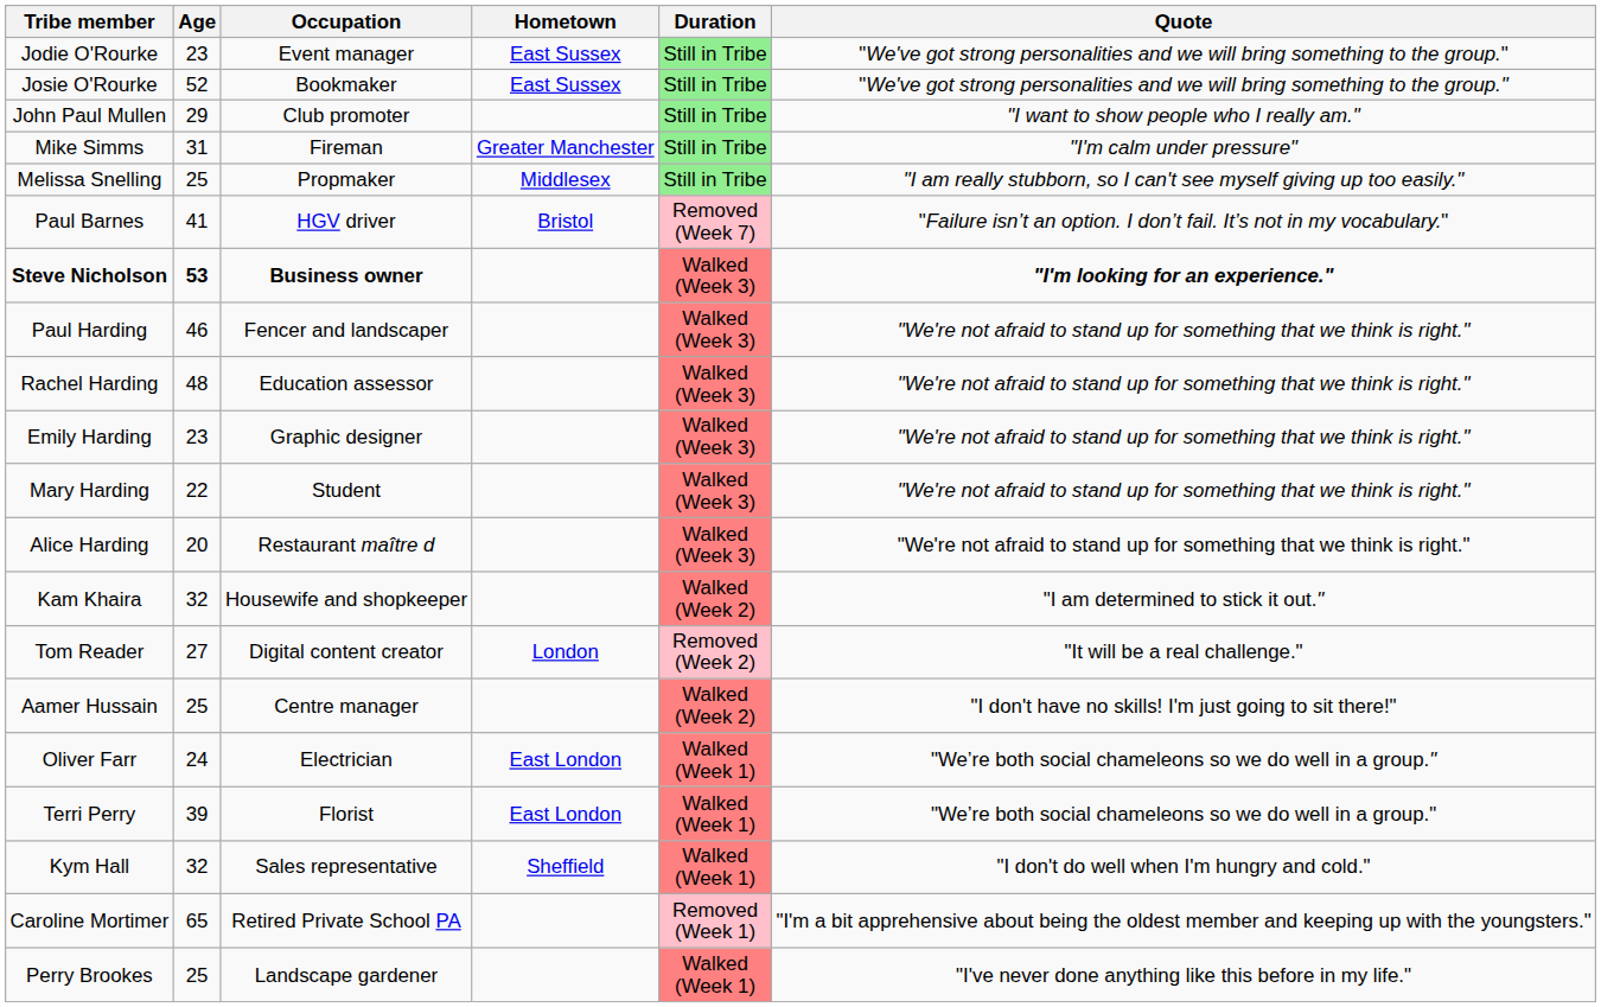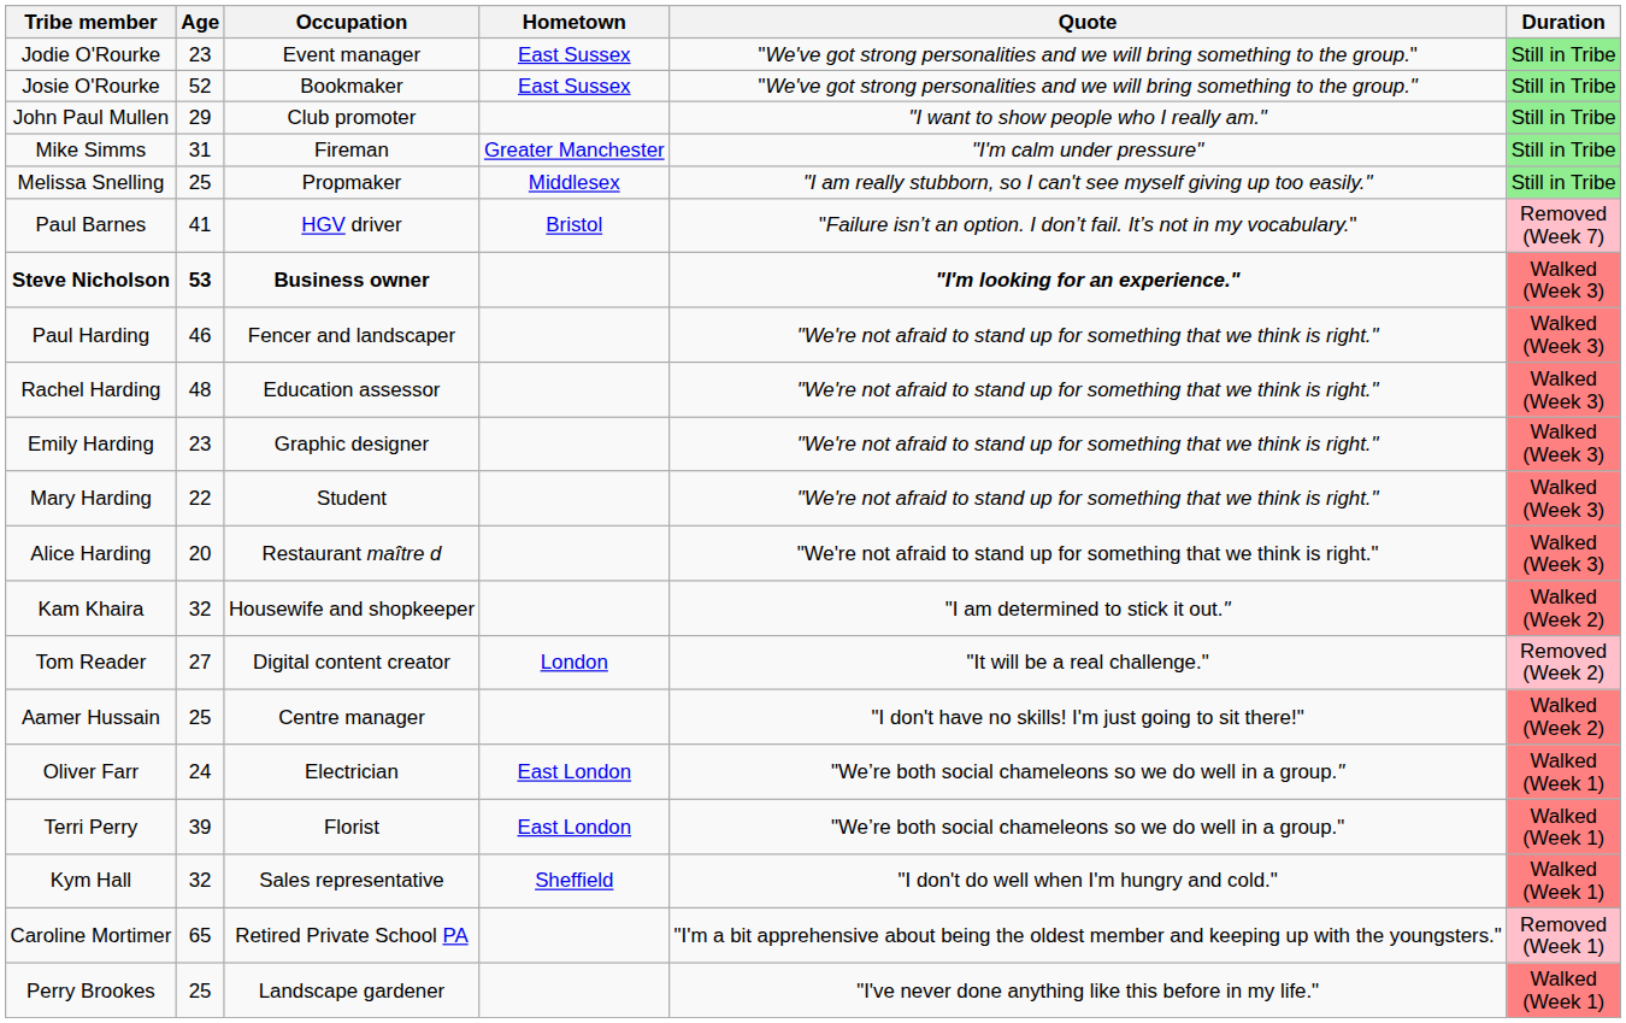 <table class="wikitable sortable" style="font-size:90%; text-align: center">
 <tr>
 <th>Tribe member</th>
 <th>Age</th>
 <th>Occupation</th>
 <th>Hometown</th>
+<th>Quote</th>
 <th>Duration</th>
-<th>Quote</th>
 </tr>
 <tr>
 <td>Jodie O'Rourke</td>
 <td>23</td>
 <td>Event manager</td>
 <td><a href='#'>East Sussex</a></td>
+<td>"<em>We've got strong personalities and we will bring something to the group.</em>"</td>
 <td style="background:lightgreen;">Still in Tribe</td>
-<td>"<em>We've got strong personalities and we will bring something to the group.</em>"</td>
 </tr>
 <tr>
 <td>Josie O'Rourke</td>
 <td>52</td>
 <td>Bookmaker</td>
 <td><a href='#'>East Sussex</a></td>
+<td>"<em>We've got strong personalities and we will bring something to the group."</em></td>
 <td style="background:lightgreen;">Still in Tribe</td>
-<td>"<em>We've got strong personalities and we will bring something to the group."</em></td>
 </tr>
 <tr>
 <td>John Paul Mullen</td>
 <td>29</td>
 <td>Club promoter</td>
 <td></td>
+<td><em>"I want to show people who I really am."</em></td>
 <td style="background:lightgreen;">Still in Tribe</td>
-<td><em>"I want to show people who I really am."</em></td>
 </tr>
 <tr>
 <td>Mike Simms</td>
 <td>31</td>
 <td>Fireman</td>
 <td><a href='#'>Greater Manchester</a></td>
+<td><em>"I'm calm under pressure"</em></td>
 <td style="background:lightgreen;">Still in Tribe</td>
-<td><em>"I'm calm under pressure"</em></td>
 </tr>
 <tr>
 <td>Melissa Snelling</td>
 <td>25</td>
 <td>Propmaker</td>
 <td><a href='#'>Middlesex</a></td>
+<td><em>"I am really stubborn, so I can't see myself giving up too easily."</em></td>
 <td style="background:lightgreen;">Still in Tribe</td>
-<td><em>"I am really stubborn, so I can't see myself giving up too easily."</em></td>
 </tr>
 <tr>
 <td>Paul Barnes</td>
 <td>41</td>
 <td><a href='#'>HGV</a> driver</td>
 <td><a href='#'>Bristol</a></td>
+<td>"<em>Failure isn’t an option. I don’t fail. It’s not in my vocabulary.</em>"</td>
 <td style="background:pink;">Removed<br>(Week 7)</td>
-<td>"<em>Failure isn’t an option. I don’t fail. It’s not in my vocabulary.</em>"</td>
 </tr>
 <tr>
 <td><strong> Steve Nicholson</strong></td>
 <td><strong>53</strong></td>
 <td><strong>Business owner</strong></td>
 <td><strong></strong></td>
+<td><strong> <em>"I'm looking for an experience."</em> </strong></td>
 <td style="background:#fe8080;">Walked<br>(Week 3)</td>
-<td><strong> <em>"I'm looking for an experience."</em> </strong></td>
 </tr>
 <tr>
 <td>Paul Harding</td>
 <td>46</td>
 <td>Fencer and landscaper</td>
 <td></td>
+<td><em>"We're not afraid to stand up for something that we think is right."</em></td>
 <td style="background:#fe8080;">Walked<br>(Week 3)</td>
-<td><em>"We're not afraid to stand up for something that we think is right."</em></td>
 </tr>
 <tr>
 <td>Rachel Harding</td>
 <td>48</td>
 <td>Education assessor</td>
 <td></td>
+<td><em>"We're not afraid to stand up for something that we think is right."</em></td>
 <td style="background:#fe8080;">Walked<br>(Week 3)</td>
-<td><em>"We're not afraid to stand up for something that we think is right."</em></td>
 </tr>
 <tr>
 <td>Emily Harding</td>
 <td>23</td>
 <td>Graphic designer</td>
 <td></td>
+<td><em>"We're not afraid to stand up for something that we think is right."</em></td>
 <td style="background:#fe8080;">Walked<br>(Week 3)</td>
-<td><em>"We're not afraid to stand up for something that we think is right."</em></td>
 </tr>
 <tr>
 <td>Mary Harding</td>
 <td>22</td>
 <td>Student</td>
 <td></td>
+<td><em>"We're not afraid to stand up for something that we think is right."</em></td>
 <td style="background:#fe8080;">Walked<br>(Week 3)</td>
-<td><em>"We're not afraid to stand up for something that we think is right."</em></td>
 </tr>
 <tr>
 <td>Alice Harding</td>
 <td>20</td>
 <td>Restaurant <em>maître d<strong></td>
 <td></td>
+<td></em>"We're not afraid to stand up for something that we think is right."<em></td>
 <td style="background:#fe8080;">Walked<br>(Week 3)</td>
-<td></em>"We're not afraid to stand up for something that we think is right."<em></td>
 </tr>
 <tr>
 <td>Kam Khaira</td>
 <td>32</td>
 <td>Housewife and shopkeeper</td>
 <td></td>
+<td>"</em>I am determined to stick it out.<em>"</td>
 <td style="background:#fe8080;">Walked<br>(Week 2)</td>
-<td>"</em>I am determined to stick it out.<em>"</td>
 </tr>
 <tr>
 <td>Tom Reader</td>
 <td>27</td>
 <td>Digital content creator</td>
 <td><a href='#'>London</a></td>
+<td></em>"It will be a real challenge."<em></td>
 <td style="background:pink;">Removed <br>(Week 2)</td>
-<td></em>"It will be a real challenge."<em></td>
 </tr>
 <tr>
 <td>Aamer Hussain</td>
 <td>25</td>
 <td>Centre manager</td>
 <td></td>
+<td></em>"I don't have no skills! I'm just going to sit there!"<em></td>
 <td style="background:#fe8080;">Walked<br>(Week 2)</td>
-<td></em>"I don't have no skills! I'm just going to sit there!"<em></td>
 </tr>
 <tr>
 <td>Oliver Farr</td>
 <td>24</td>
 <td>Electrician</td>
 <td><a href='#'>East London</a></td>
+<td>"</em>We’re both social chameleons so we do well in a group.<em>"</td>
 <td style="background:#fe8080;">Walked<br>(Week 1)</td>
-<td>"</em>We’re both social chameleons so we do well in a group.<em>"</td>
 </tr>
 <tr>
 <td>Terri Perry</td>
 <td>39</td>
 <td>Florist</td>
 <td><a href='#'>East London</a></td>
+<td>"</em>We’re both social chameleons so we do well in a group."<em></td>
 <td style="background:#fe8080;">Walked<br>(Week 1)</td>
-<td>"</em>We’re both social chameleons so we do well in a group."<em></td>
 </tr>
 <tr>
 <td>Kym Hall</td>
 <td>32</td>
 <td>Sales representative</td>
 <td><a href='#'>Sheffield</a></td>
+<td></em>"I don't do well when I'm hungry and cold."<em></td>
 <td style="background:#fe8080;">Walked<br>(Week 1)</td>
-<td></em>"I don't do well when I'm hungry and cold."<em></td>
 </tr>
 <tr>
 <td>Caroline Mortimer</td>
 <td>65</td>
 <td>Retired Private School <a href='#'>PA</a></td>
 <td></td>
+<td></em>"I'm a bit apprehensive about being the oldest member and keeping up with the youngsters."<em></td>
 <td style="background:pink;">Removed<br>(Week 1)</td>
-<td></em>"I'm a bit apprehensive about being the oldest member and keeping up with the youngsters."<em></td>
 </tr>
 <tr>
 <td>Perry Brookes</td>
 <td>25</td>
 <td>Landscape gardener</td>
 <td></td>
+<td></em>"I've never done anything like this before in my life."<em></td>
 <td style="background:#fe8080;">Walked<br>(Week 1)</td>
-<td></em>"I've never done anything like this before in my life."<em></td>
 </tr>
 </table>
